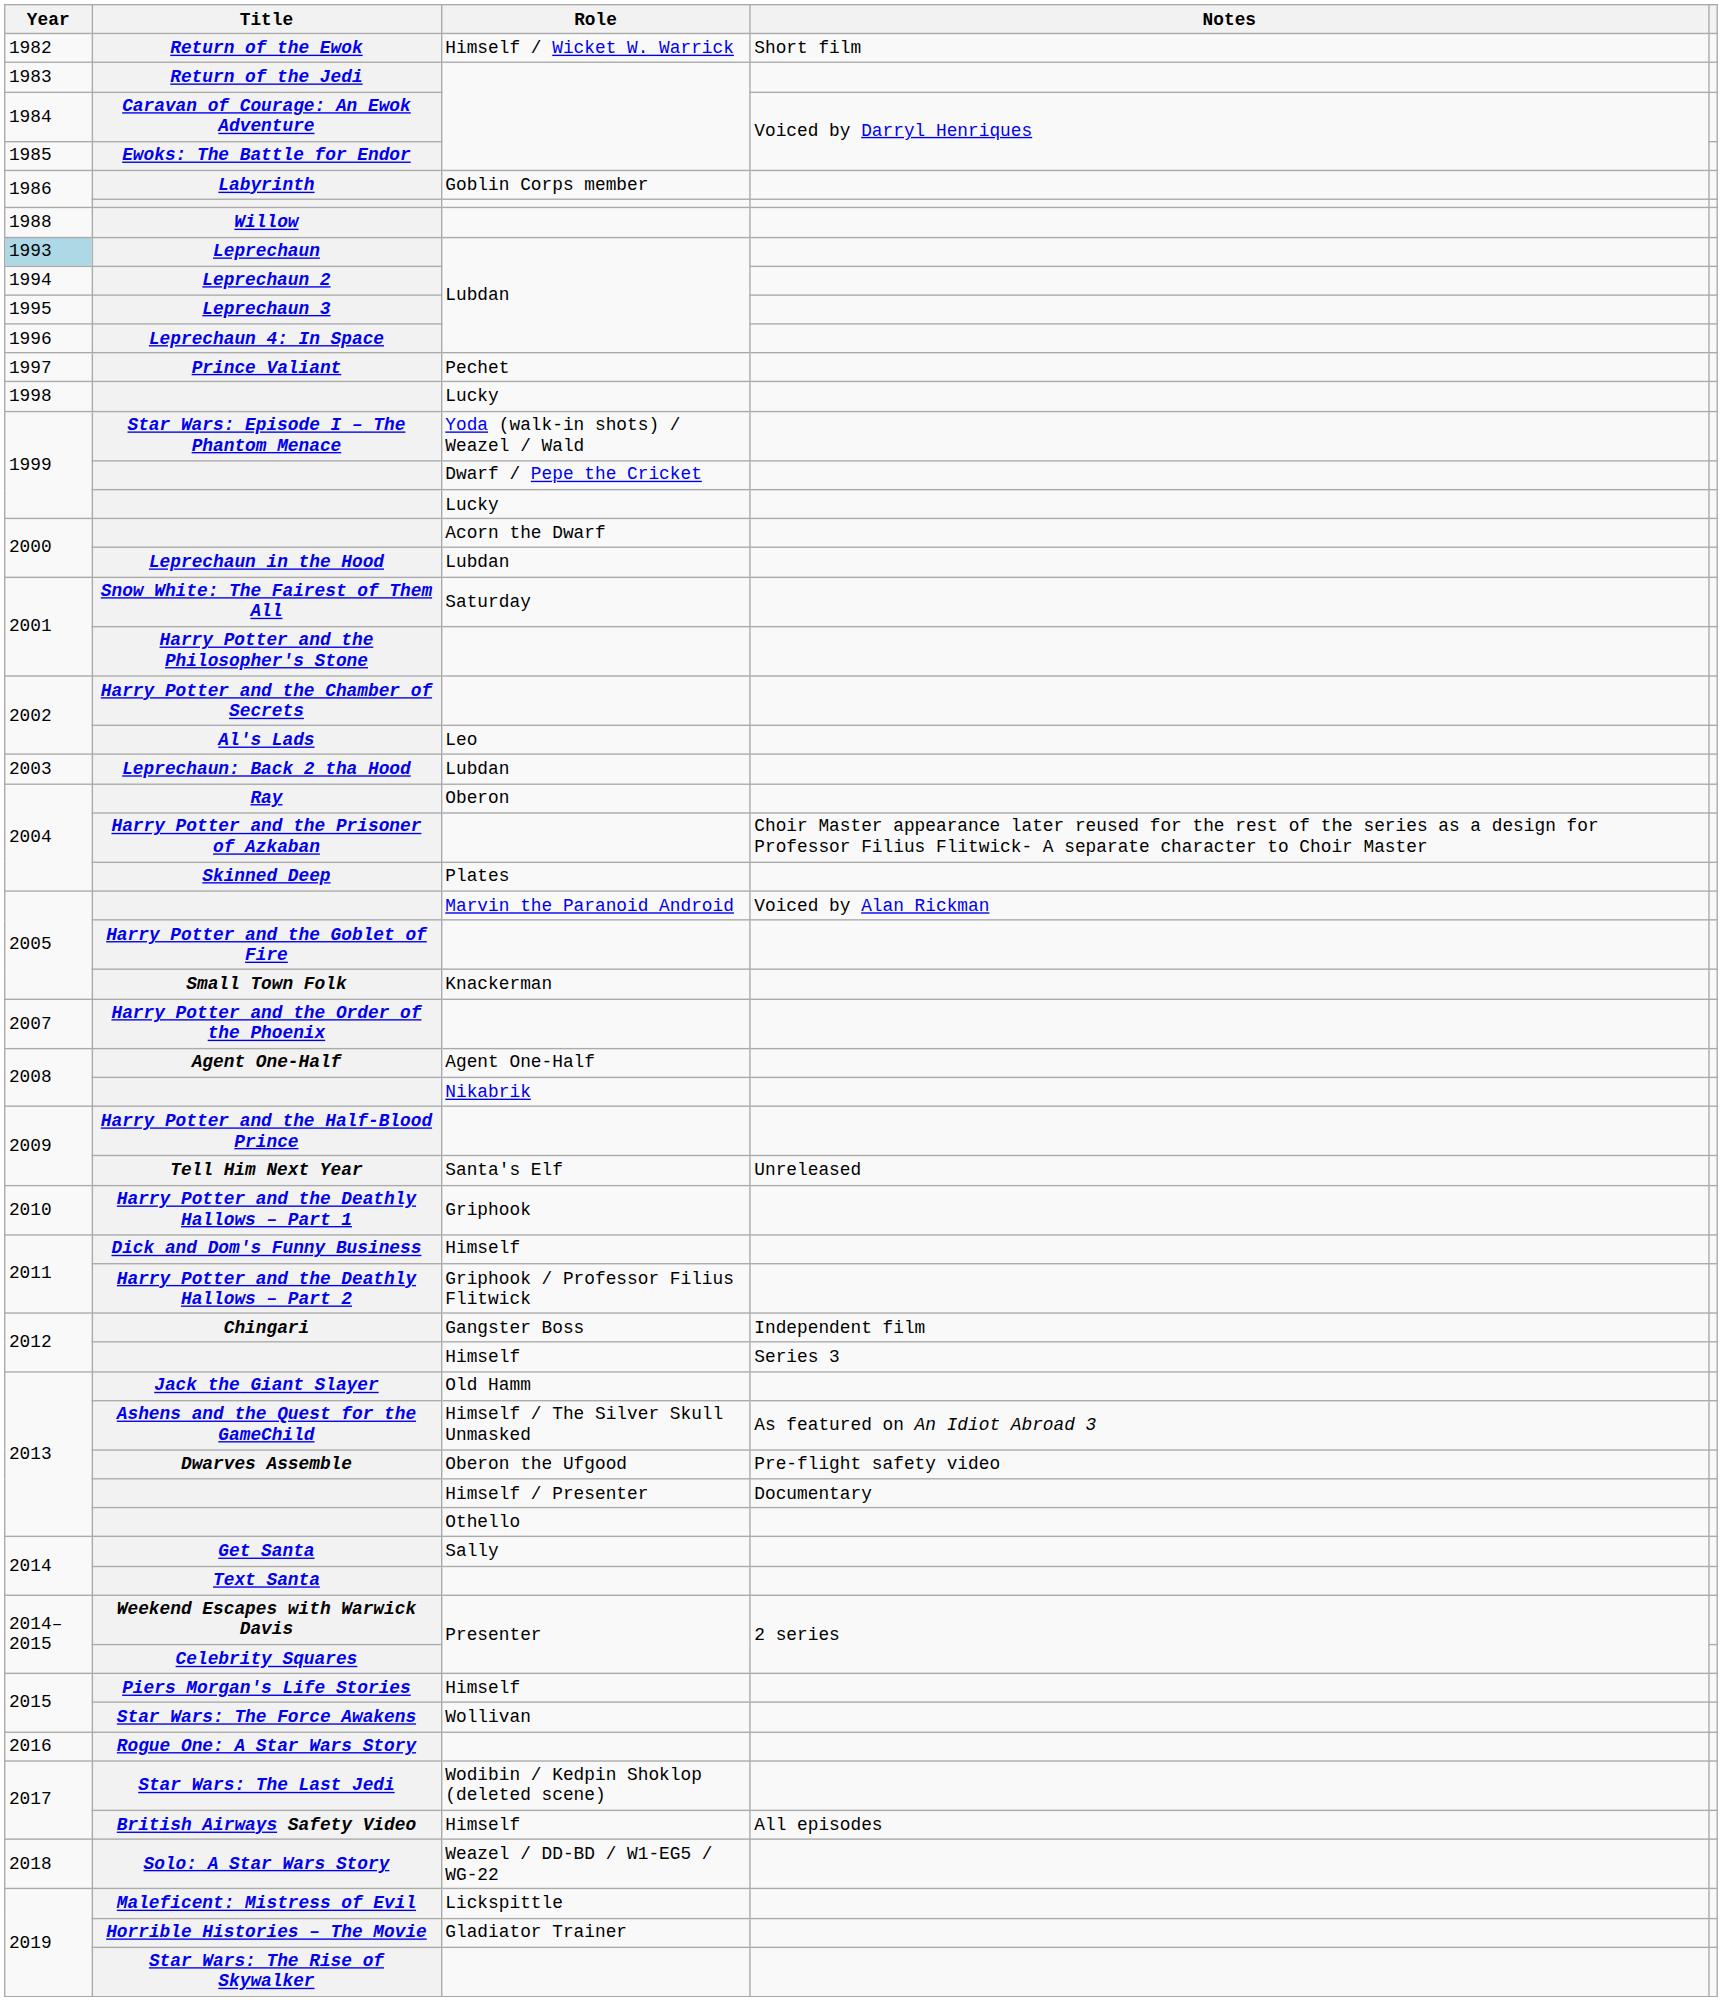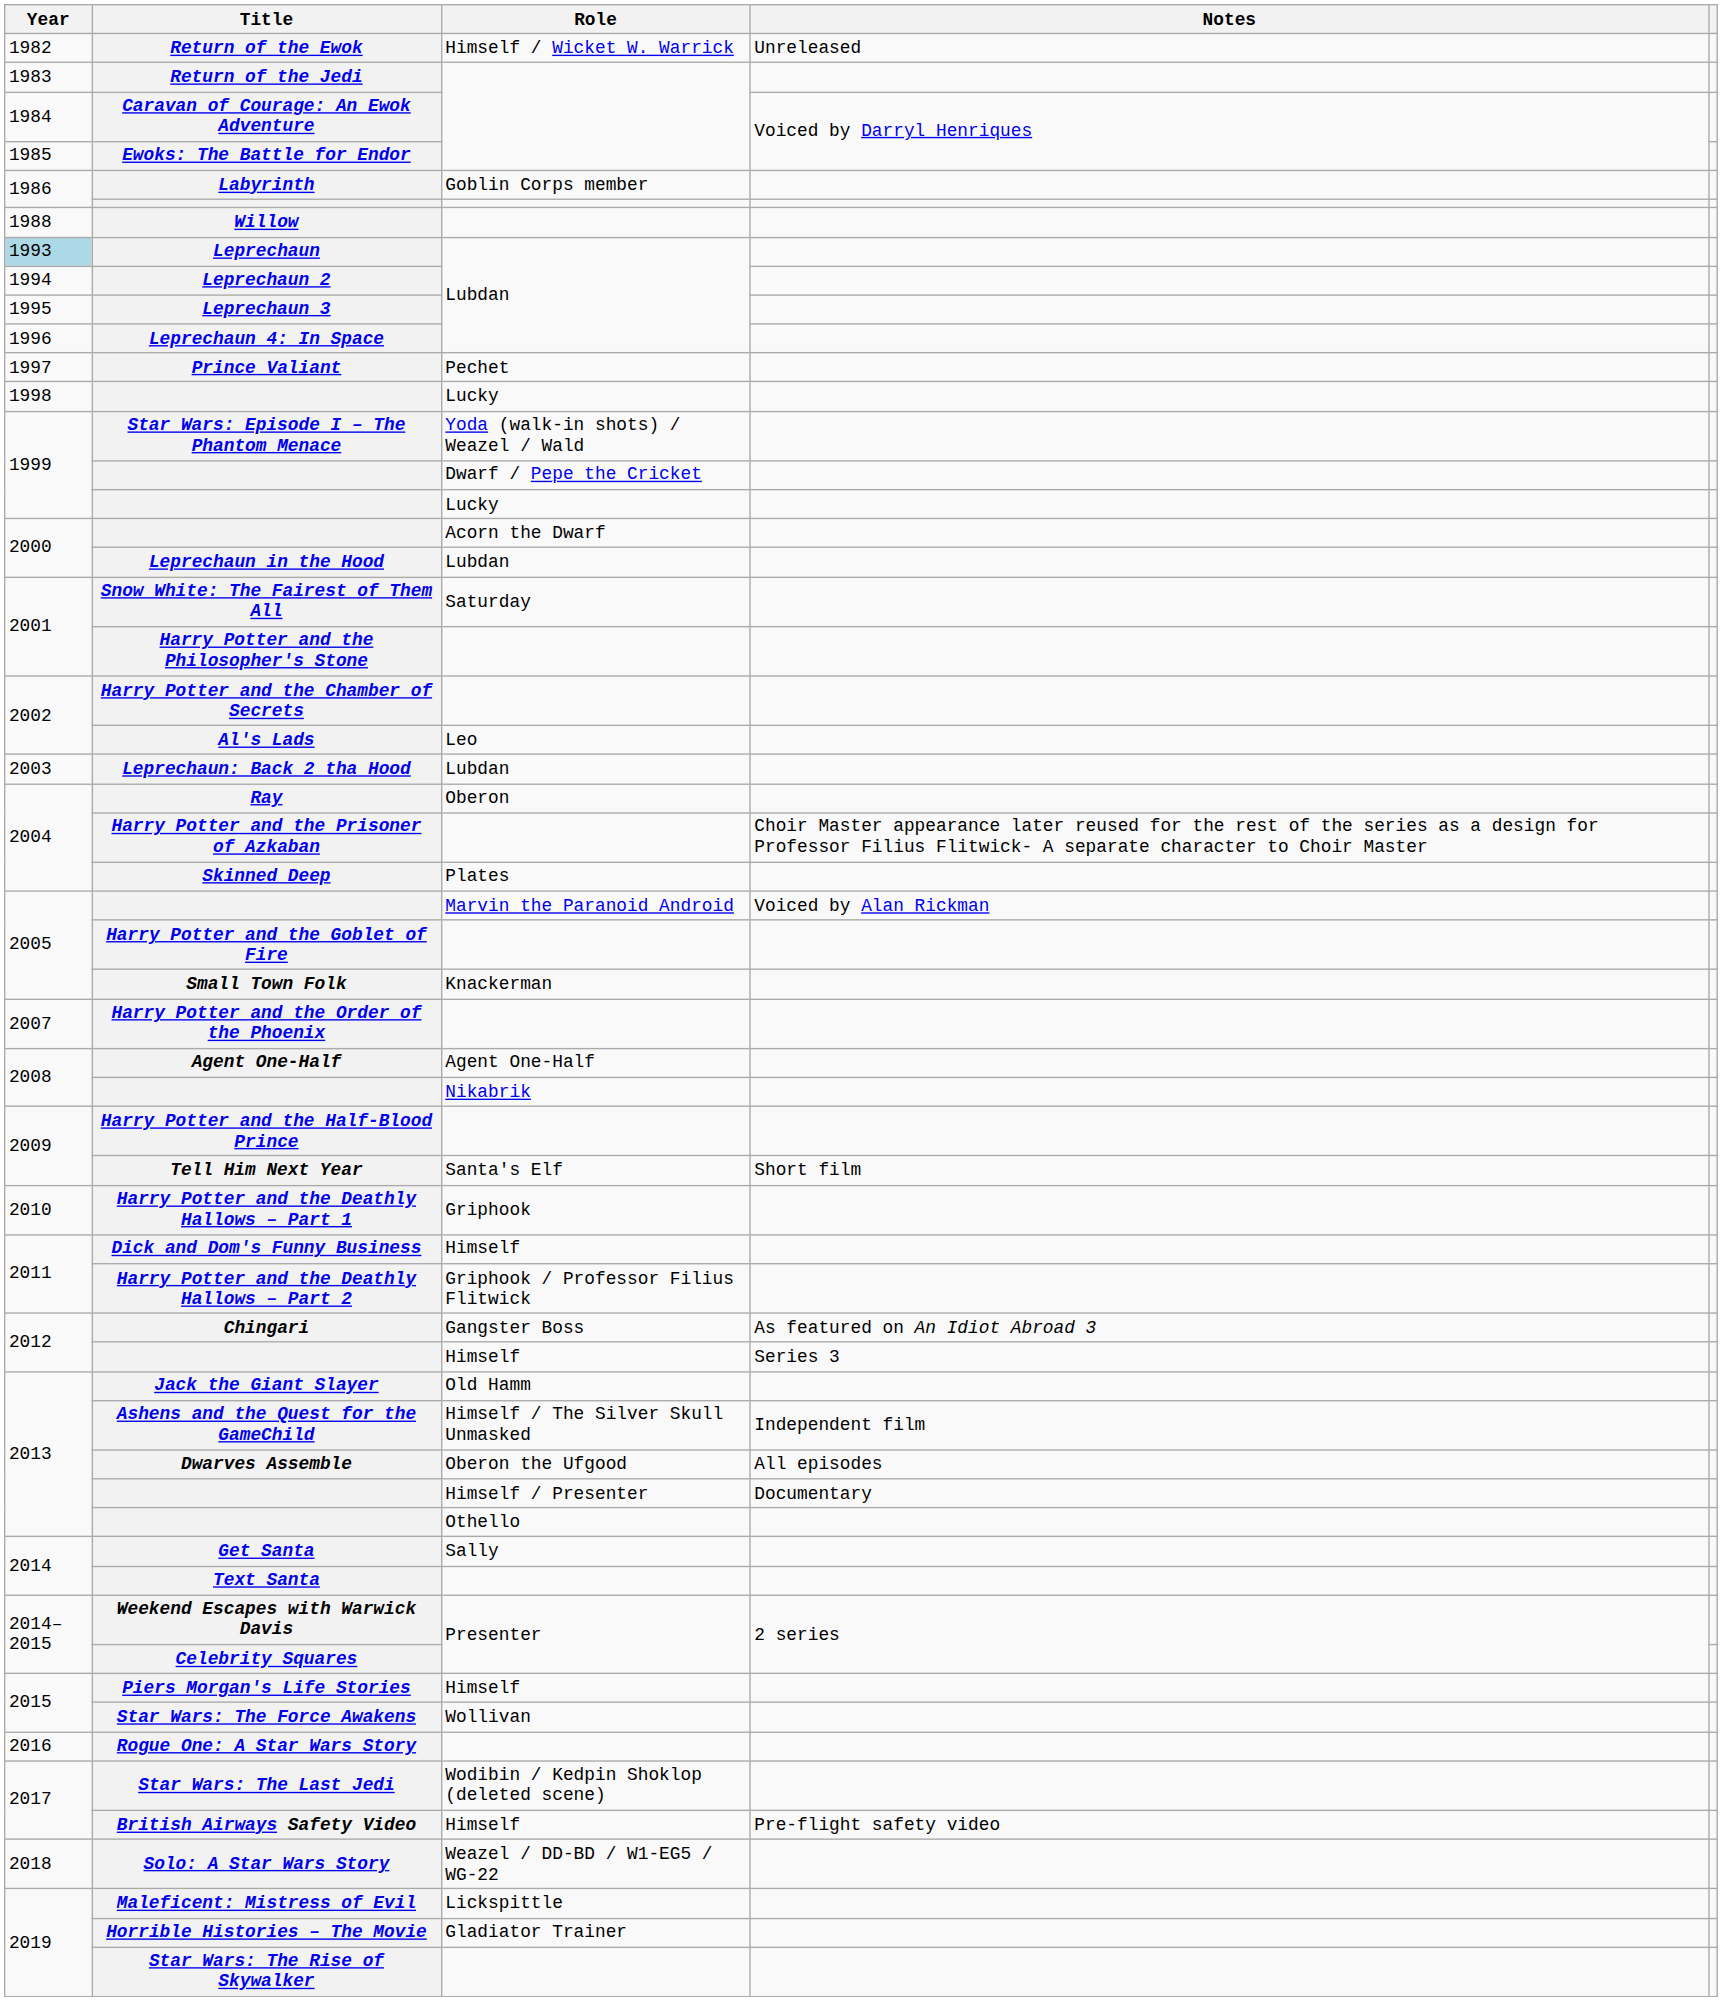 <table class="wikitable plainrowheaders sortable">
 <tr>
 <th scope="col">Year</th>
 <th scope="col">Title</th>
 <th scope="col">Role</th>
 <th scope="col" class="unsortable">Notes</th>
 <th scope="col" class="unsortable"></th>
 </tr>
 <tr>
 <td>1982</td>
 <th scope=row><em><a href='#'>Return of the Ewok</a></em></th>
 <td>Himself / <a href='#'>Wicket W. Warrick</a></td>
-<td>Short film</td>
+<td>Unreleased</td>
 <td style="text-align:center;"></td>
 </tr>
 <tr>
 <td>1983</td>
 <th scope=row><em><a href='#'>Return of the Jedi</a></em></th>
 <td rowspan="3"></td>
 <td></td>
 <td style="text-align:center;"></td>
 </tr>
 <tr>
 <td>1984</td>
 <th scope=row><em><a href='#'>Caravan of Courage: An Ewok Adventure</a></em></th>
 <td rowspan="2">Voiced by <a href='#'>Darryl Henriques</a></td>
 <td style="text-align:center;"></td>
 </tr>
 <tr>
 <td>1985</td>
 <th scope=row><em><a href='#'>Ewoks: The Battle for Endor</a></em></th>
 <td style="text-align:center;"></td>
 </tr>
 <tr>
 <td rowspan="2">1986</td>
 <th scope=row><em><a href='#'>Labyrinth</a></em></th>
 <td>Goblin Corps member</td>
 <td></td>
 <td style="text-align:center;"></td>
 </tr>
 <tr>
 <th scope=row></th>
 <td></td>
 <td></td>
 <td style="text-align:center;"></td>
 </tr>
 <tr>
 <td>1988</td>
 <th scope=row><em><a href='#'>Willow</a></em></th>
 <td></td>
 <td></td>
 <td style="text-align:center;"></td>
 </tr>
 <tr>
 <td style="background: lightblue;">1993</td>
 <th scope=row><em><a href='#'>Leprechaun</a></em></th>
 <td rowspan="4">Lubdan</td>
 <td></td>
 <td style="text-align:center;"></td>
 </tr>
 <tr>
 <td>1994</td>
 <th scope=row><em><a href='#'>Leprechaun 2</a></em></th>
 <td></td>
 <td style="text-align:center;"></td>
 </tr>
 <tr>
 <td>1995</td>
 <th scope=row><em><a href='#'>Leprechaun 3</a></em></th>
 <td></td>
 <td style="text-align:center;"></td>
 </tr>
 <tr>
 <td>1996</td>
 <th scope=row><em><a href='#'>Leprechaun 4: In Space</a></em></th>
 <td></td>
 <td style="text-align:center;"></td>
 </tr>
 <tr>
 <td>1997</td>
 <th scope=row><em><a href='#'>Prince Valiant</a></em></th>
 <td>Pechet</td>
 <td></td>
 <td style="text-align:center;"></td>
 </tr>
 <tr>
 <td>1998</td>
 <th scope=row></th>
 <td>Lucky</td>
 <td></td>
 <td style="text-align:center;"></td>
 </tr>
 <tr>
 <td rowspan="3">1999</td>
 <th scope=row><em><a href='#'>Star Wars: Episode I – The Phantom Menace</a></em></th>
 <td><a href='#'>Yoda</a> (walk-in shots) / Weazel / Wald</td>
 <td></td>
 <td style="text-align:center;"></td>
 </tr>
 <tr>
 <th scope=row></th>
 <td>Dwarf / <a href='#'>Pepe the Cricket</a></td>
 <td></td>
 <td style="text-align:center;"></td>
 </tr>
 <tr>
 <th scope=row></th>
 <td>Lucky</td>
 <td></td>
 <td style="text-align:center;"></td>
 </tr>
 <tr>
 <td rowspan="2">2000</td>
 <th scope=row></th>
 <td>Acorn the Dwarf</td>
 <td></td>
 <td style="text-align:center;"></td>
 </tr>
 <tr>
 <th scope=row><em><a href='#'>Leprechaun in the Hood</a></em></th>
 <td>Lubdan</td>
 <td></td>
 <td style="text-align:center;"></td>
 </tr>
 <tr>
 <td rowspan="2">2001</td>
 <th scope=row><em><a href='#'>Snow White: The Fairest of Them All</a></em></th>
 <td>Saturday</td>
 <td></td>
 <td style="text-align:center;"></td>
 </tr>
 <tr>
 <th scope=row><em><a href='#'>Harry Potter and the Philosopher's Stone</a></em></th>
 <td></td>
 <td></td>
 <td style="text-align:center;"></td>
 </tr>
 <tr>
 <td rowspan="2">2002</td>
 <th scope=row><em><a href='#'>Harry Potter and the Chamber of Secrets</a></em></th>
 <td></td>
 <td></td>
 <td style="text-align:center;"></td>
 </tr>
 <tr>
 <th scope=row><em><a href='#'>Al's Lads</a></em></th>
 <td>Leo</td>
 <td></td>
 <td style="text-align:center;"></td>
 </tr>
 <tr>
 <td>2003</td>
 <th scope=row><em><a href='#'>Leprechaun: Back 2 tha Hood</a></em></th>
 <td>Lubdan</td>
 <td></td>
 <td style="text-align:center;"></td>
 </tr>
 <tr>
 <td rowspan="3">2004</td>
 <th scope=row><em><a href='#'>Ray</a></em></th>
 <td>Oberon</td>
 <td></td>
 <td style="text-align:center;"></td>
 </tr>
 <tr>
 <th scope=row><em><a href='#'>Harry Potter and the Prisoner of Azkaban</a></em></th>
 <td></td>
 <td>Choir Master appearance later reused for the rest of the series as a design for Professor Filius Flitwick- A separate character to Choir Master</td>
 <td style="text-align:center;"></td>
 </tr>
 <tr>
 <th scope=row><em><a href='#'>Skinned Deep</a></em></th>
 <td>Plates</td>
 <td></td>
 <td style="text-align:center;"></td>
 </tr>
 <tr>
 <td rowspan="3">2005</td>
 <th scope=row></th>
 <td><a href='#'>Marvin the Paranoid Android</a></td>
 <td>Voiced by <a href='#'>Alan Rickman</a></td>
 <td style="text-align:center;"></td>
 </tr>
 <tr>
 <th scope=row><em><a href='#'>Harry Potter and the Goblet of Fire</a></em></th>
 <td></td>
 <td></td>
 <td style="text-align:center;"></td>
 </tr>
 <tr>
 <th scope=row><em>Small Town Folk</em></th>
 <td>Knackerman</td>
 <td></td>
 <td style="text-align:center;"></td>
 </tr>
 <tr>
 <td>2007</td>
 <th scope=row><em><a href='#'>Harry Potter and the Order of the Phoenix</a></em></th>
 <td></td>
 <td></td>
 <td style="text-align:center;"></td>
 </tr>
 <tr>
 <td rowspan="2">2008</td>
 <th scope=row><em>Agent One-Half</em></th>
 <td>Agent One-Half</td>
 <td></td>
 <td style="text-align:center;"></td>
 </tr>
 <tr>
 <th scope=row></th>
 <td><a href='#'>Nikabrik</a></td>
 <td></td>
 <td style="text-align:center;"></td>
 </tr>
 <tr>
 <td rowspan="2">2009</td>
 <th scope=row><em><a href='#'>Harry Potter and the Half-Blood Prince</a></em></th>
 <td></td>
 <td></td>
 <td style="text-align:center;"></td>
 </tr>
 <tr>
 <th scope=row><em>Tell Him Next Year</em></th>
 <td>Santa's Elf</td>
-<td>Unreleased</td>
+<td>Short film</td>
 <td style="text-align:center;"></td>
 </tr>
 <tr>
 <td>2010</td>
 <th scope=row><em><a href='#'>Harry Potter and the Deathly Hallows – Part 1</a></em></th>
 <td>Griphook</td>
 <td></td>
 <td style="text-align:center;"></td>
 </tr>
 <tr>
 <td rowspan="2">2011</td>
 <th scope=row><em><a href='#'>Dick and Dom's Funny Business</a></em></th>
 <td>Himself</td>
 <td></td>
 <td style="text-align:center;"></td>
 </tr>
 <tr>
 <th scope=row><em><a href='#'>Harry Potter and the Deathly Hallows – Part 2</a></em></th>
 <td>Griphook / Professor Filius Flitwick</td>
 <td></td>
 <td style="text-align:center;"></td>
 </tr>
 <tr>
 <td rowspan="2">2012</td>
 <th scope=row><em>Chingari</em></th>
 <td>Gangster Boss</td>
-<td>Independent film</td>
+<td>As featured on <em>An Idiot Abroad 3</em></td>
 <td style="text-align:center;"></td>
 </tr>
 <tr>
 <th scope=row></th>
 <td>Himself</td>
 <td>Series 3</td>
 <td style="text-align:center;"></td>
 </tr>
 <tr>
 <td rowspan="5">2013</td>
 <th scope=row><em><a href='#'>Jack the Giant Slayer</a></em></th>
 <td>Old Hamm</td>
 <td></td>
 <td style="text-align:center;"></td>
 </tr>
 <tr>
 <th scope=row><em><a href='#'>Ashens and the Quest for the GameChild</a></em></th>
 <td>Himself / The Silver Skull Unmasked</td>
-<td>As featured on <em>An Idiot Abroad 3</em></td>
+<td>Independent film</td>
 <td style="text-align:center;"></td>
 </tr>
 <tr>
 <th scope=row><em>Dwarves Assemble</em></th>
 <td>Oberon the Ufgood</td>
-<td>Pre-flight safety video</td>
+<td>All episodes</td>
 <td style="text-align:center;"></td>
 </tr>
 <tr>
 <th scope=row></th>
 <td>Himself / Presenter</td>
 <td>Documentary</td>
 <td style="text-align:center;"></td>
 </tr>
 <tr>
 <th scope=row></th>
 <td>Othello</td>
 <td></td>
 <td style="text-align:center;"></td>
 </tr>
 <tr>
 <td rowspan="2">2014</td>
 <th scope="row"><em><a href='#'>Get Santa</a></em></th>
 <td>Sally</td>
 <td></td>
 <td style="text-align:center;"></td>
 </tr>
 <tr>
 <th scope="row"><em><a href='#'>Text Santa</a></em></th>
 <td></td>
 <td></td>
 <td style="text-align:center;"></td>
 </tr>
 <tr>
 <td rowspan="2">2014–2015</td>
 <th scope=row><em>Weekend Escapes with Warwick Davis</em></th>
 <td rowspan="2">Presenter</td>
 <td rowspan="2">2 series</td>
 <td style="text-align:center;"></td>
 </tr>
 <tr>
 <th scope=row><em><a href='#'>Celebrity Squares</a></em></th>
 <td style="text-align:center;"></td>
 </tr>
 <tr>
 <td rowspan="2">2015</td>
 <th scope=row><em><a href='#'>Piers Morgan's Life Stories</a></em></th>
 <td>Himself</td>
 <td></td>
 <td style="text-align:center;"></td>
 </tr>
 <tr>
 <th scope=row><em><a href='#'>Star Wars: The Force Awakens</a></em></th>
 <td>Wollivan</td>
 <td></td>
 <td style="text-align:center;"></td>
 </tr>
 <tr>
 <td>2016</td>
 <th scope=row><em><a href='#'>Rogue One: A Star Wars Story</a></em></th>
 <td></td>
 <td></td>
 <td style="text-align:center;"></td>
 </tr>
 <tr>
 <td rowspan="2">2017</td>
 <th scope=row><em><a href='#'>Star Wars: The Last Jedi</a></em></th>
 <td>Wodibin / Kedpin Shoklop (deleted scene)</td>
 <td></td>
 <td style="text-align:center;"></td>
 </tr>
 <tr>
 <th scope=row><em><a href='#'>British Airways</a> Safety Video</em></th>
 <td>Himself</td>
-<td>All episodes</td>
+<td>Pre-flight safety video</td>
 <td style="text-align:center;"></td>
 </tr>
 <tr>
 <td>2018</td>
 <th scope=row><em><a href='#'>Solo: A Star Wars Story</a></em></th>
 <td>Weazel / DD-BD / W1-EG5 / WG-22</td>
 <td></td>
 <td style="text-align:center;"></td>
 </tr>
 <tr>
 <td rowspan="3">2019</td>
 <th scope=row><em><a href='#'>Maleficent: Mistress of Evil</a></em></th>
 <td>Lickspittle</td>
 <td></td>
 <td style="text-align:center;"></td>
 </tr>
 <tr>
 <th scope=row><em><a href='#'>Horrible Histories – The Movie</a></em></th>
 <td>Gladiator Trainer</td>
 <td></td>
 <td style="text-align:center;"></td>
 </tr>
 <tr>
 <th scope=row><em><a href='#'>Star Wars: The Rise of Skywalker</a></em></th>
 <td></td>
 <td></td>
 <td style="text-align:center;"></td>
 </tr>
 </table>
